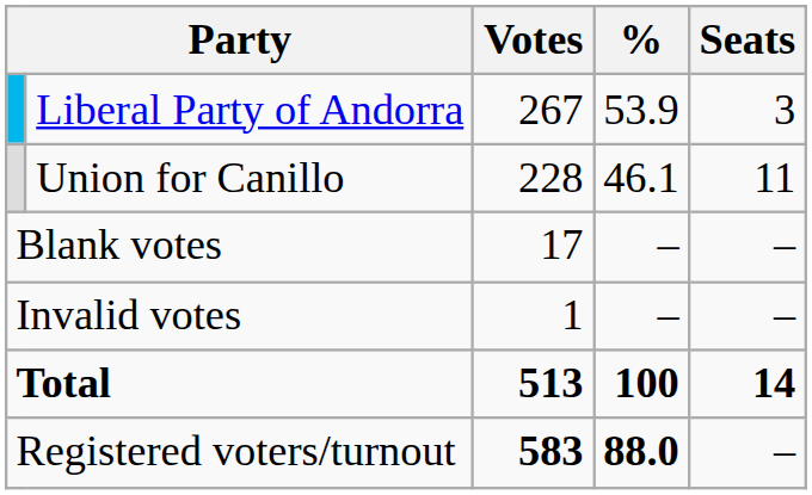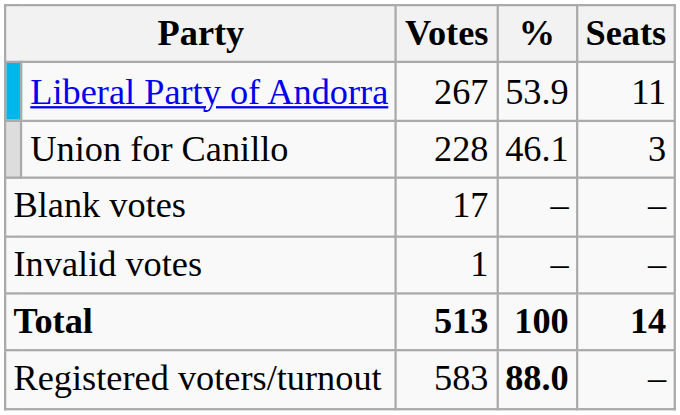 <table class=wikitable style=text-align:right>
 <tr>
 <th colspan=2>Party</th>
 <th>Votes</th>
 <th>%</th>
 <th>Seats</th>
 </tr>
 <tr>
 <td bgcolor="#00B7EB"></td>
 <td align=left><a href='#'>Liberal Party of Andorra</a></td>
 <td>267</td>
 <td>53.9</td>
-<td>3</td>
+<td>11</td>
 </tr>
 <tr>
 <td bgcolor="#DDDDDD"></td>
 <td align=left>Union for Canillo</td>
 <td>228</td>
 <td>46.1</td>
-<td>11</td>
+<td>3</td>
 </tr>
 <tr>
 <td colspan=2 align=left>Blank votes</td>
 <td>17</td>
 <td>–</td>
 <td>–</td>
 </tr>
 <tr>
 <td colspan=2 align=left>Invalid votes</td>
 <td>1</td>
 <td>–</td>
 <td>–</td>
 </tr>
 <tr style="font-weight:bold">
 <td colspan=2 align=left>Total</td>
 <td>513</td>
 <td>100</td>
 <td>14</td>
 </tr>
 <tr>
 <td colspan=2 align=left>Registered voters/turnout</td>
-<td><strong>583</strong></td>
+<td>583</td>
 <td><strong>88.0</strong></td>
 <td>–</td>
 </tr>
 </table>
